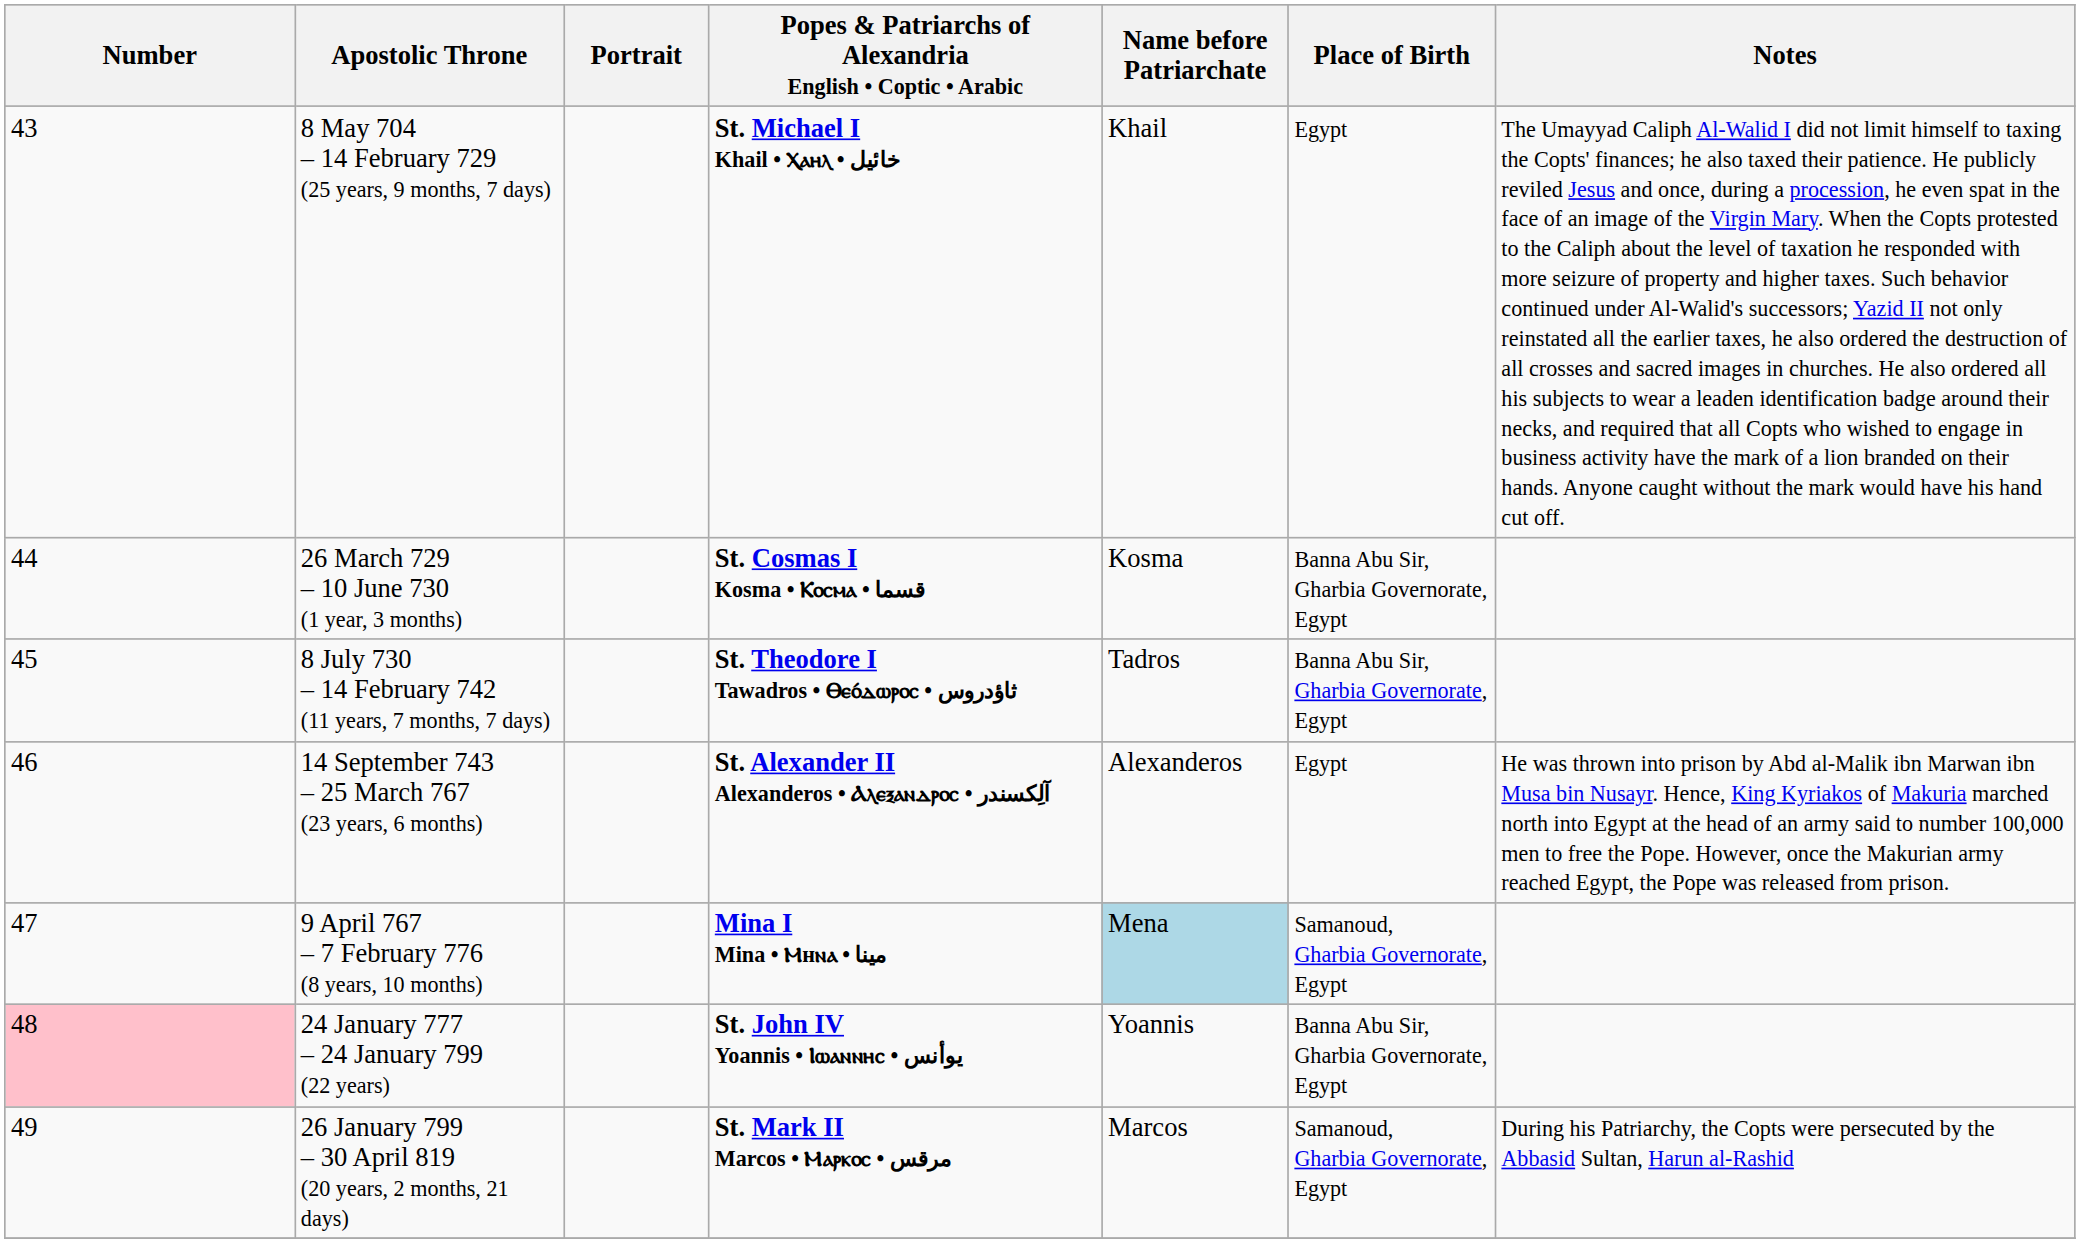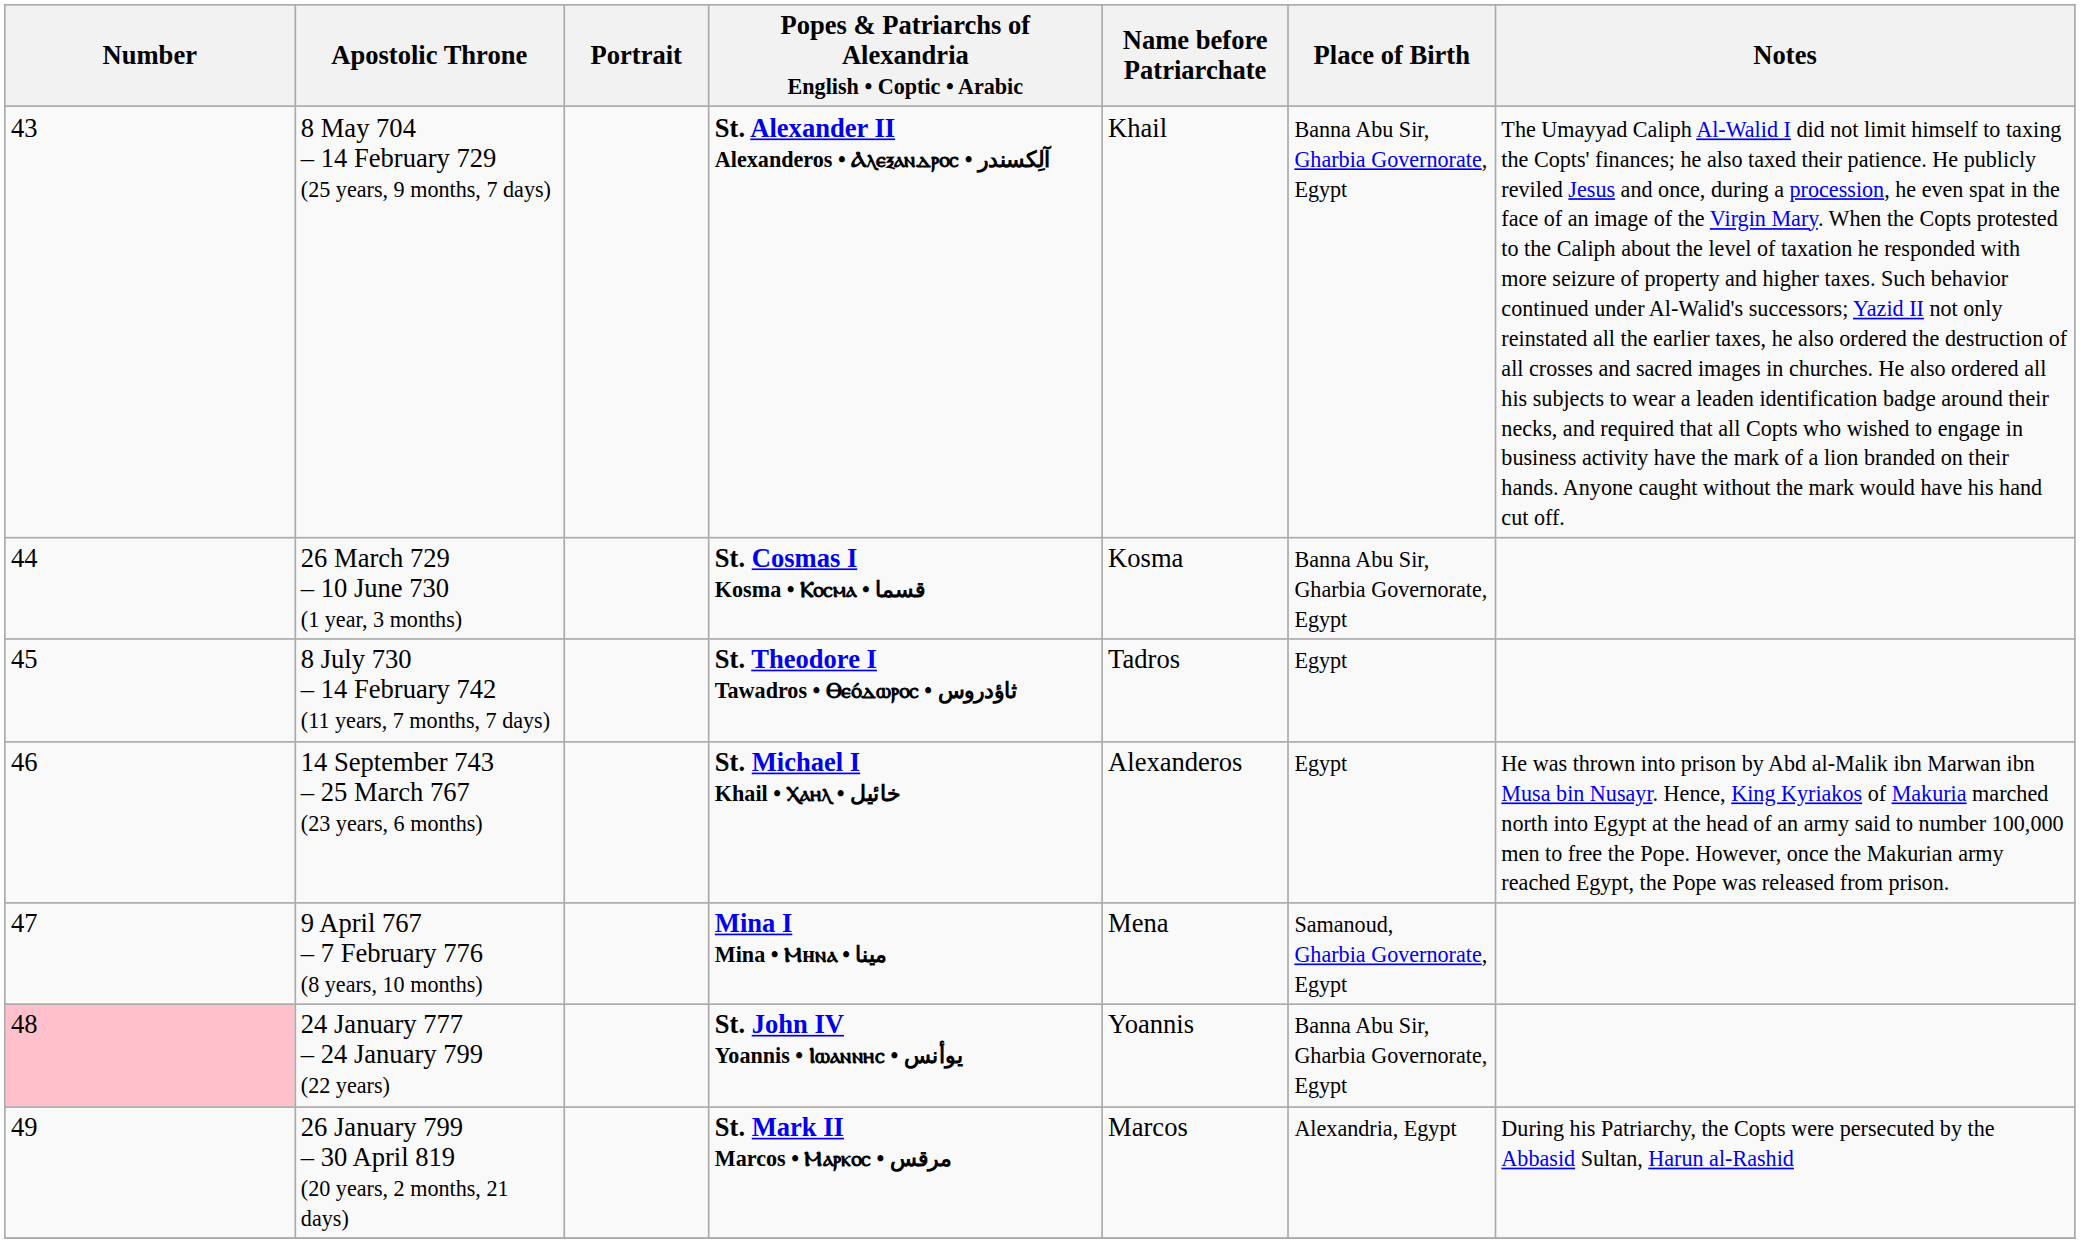 <table class="wikitable">
 <tr>
 <th>Number</th>
 <th style="width:13%;">Apostolic Throne</th>
 <th style="width:7%;">Portrait</th>
 <th style="width:19%;">Popes & Patriarchs of Alexandria<br><small>English • Coptic • Arabic</small></th>
 <th style="width:9%;">Name before Patriarchate</th>
 <th style="width:10%;">Place of Birth</th>
 <th style="width:28%;">Notes</th>
 </tr>
 <tr valign="top">
 <td>43</td>
 <td>8 May 704<br>– 14 February 729<br><small>(25 years, 9 months, 7 days)</small></td>
 <td></td>
-<td><strong>St. <a href='#'>Michael I</a></strong><br><small><strong>Khail • Ⲭⲁⲏⲗ • خائيل</strong></small></td>
+<td><strong>St. <a href='#'>Alexander II</a></strong><br><small><strong>Alexanderos • Ⲁⲗⲉⲝⲁⲛⲇⲣⲟⲥ • آلِكسندر</strong></small></td>
 <td>Khail</td>
-<td><small>Egypt</small></td>
+<td><small>Banna Abu Sir, <a href='#'>Gharbia Governorate</a>, Egypt</small></td>
 <td><small>The Umayyad Caliph <a href='#'>Al-Walid I</a> did not limit himself to taxing the Copts' finances; he also taxed their patience. He publicly reviled <a href='#'>Jesus</a> and once, during a <a href='#'>procession</a>, he even spat in the face of an image of the <a href='#'>Virgin Mary</a>. When the Copts protested to the Caliph about the level of taxation he responded with more seizure of property and higher taxes. Such behavior continued under Al-Walid's successors; <a href='#'>Yazid II</a> not only reinstated all the earlier taxes, he also ordered the destruction of all crosses and sacred images in churches. He also ordered all his subjects to wear a leaden identification badge around their necks, and required that all Copts who wished to engage in business activity have the mark of a lion branded on their hands. Anyone caught without the mark would have his hand cut off.</small></td>
 </tr>
 <tr valign="top">
 <td>44</td>
 <td>26 March 729<br>– 10 June 730<br><small>(1 year, 3 months)</small></td>
 <td></td>
 <td><strong>St. <a href='#'>Cosmas I</a></strong><br><small><strong>Kosma • Ⲕⲟⲥⲙⲁ • قسما</strong></small></td>
 <td>Kosma</td>
 <td><small>Banna Abu Sir,<br> Gharbia Governorate, Egypt</small></td>
 <td><small></small></td>
 </tr>
 <tr valign="top">
 <td>45</td>
 <td>8 July 730<br>– 14 February 742<br><small>(11 years, 7 months, 7 days)</small></td>
 <td></td>
 <td><strong>St. <a href='#'>Theodore I</a></strong><br><small><strong>Tawadros • Ⲑⲉⲟ́ⲇⲱⲣⲟⲥ • ثاؤدروس</strong></small></td>
 <td>Tadros</td>
-<td><small>Banna Abu Sir, <a href='#'>Gharbia Governorate</a>, Egypt</small></td>
+<td><small>Egypt</small></td>
 <td><small></small></td>
 </tr>
 <tr valign="top">
 <td>46</td>
 <td>14 September 743<br>– 25 March 767<br><small>(23 years, 6 months)</small></td>
 <td></td>
-<td><strong>St. <a href='#'>Alexander II</a></strong><br><small><strong>Alexanderos • Ⲁⲗⲉⲝⲁⲛⲇⲣⲟⲥ • آلِكسندر</strong></small></td>
+<td><strong>St. <a href='#'>Michael I</a></strong><br><small><strong>Khail • Ⲭⲁⲏⲗ • خائيل</strong></small></td>
 <td>Alexanderos</td>
 <td><small>Egypt</small></td>
 <td><small>He was thrown into prison by Abd al-Malik ibn Marwan ibn <a href='#'>Musa bin Nusayr</a>. Hence, <a href='#'>King Kyriakos</a> of <a href='#'>Makuria</a> marched north into Egypt at the head of an army said to number 100,000 men to free the Pope. However, once the Makurian army reached Egypt, the Pope was released from prison. </small></td>
 </tr>
 <tr valign="top">
 <td>47</td>
 <td>9 April 767<br>– 7 February 776<br><small>(8 years, 10 months)</small></td>
 <td></td>
 <td><strong><a href='#'>Mina I</a></strong><br><small><strong>Mina • Ⲙнⲛⲁ • مينا</strong><br></small></td>
-<td style="background: lightblue;">Mena</td>
+<td>Mena</td>
 <td><small>Samanoud,<br> <a href='#'>Gharbia Governorate</a>, Egypt</small></td>
 <td><small></small></td>
 </tr>
 <tr valign="top">
 <td style="background: pink;">48</td>
 <td>24 January 777<br>– 24 January 799<br><small>(22 years)</small></td>
 <td></td>
 <td><strong>St. <a href='#'>John IV</a></strong><br><small><strong>Yoannis • Ⲓⲱⲁⲛⲛⲏⲥ • يوأنس</strong></small></td>
 <td>Yoannis</td>
 <td><small>Banna Abu Sir,<br> Gharbia Governorate, Egypt</small></td>
 <td><small></small></td>
 </tr>
 <tr valign="top">
 <td>49</td>
 <td>26 January 799<br>– 30 April 819<br><small>(20 years, 2 months, 21 days)</small></td>
 <td></td>
 <td><strong>St. <a href='#'>Mark II</a></strong><br><small><strong>Marcos • Ⲙⲁⲣⲕⲟⲥ • مرقس</strong></small></td>
 <td>Marcos</td>
-<td><small>Samanoud,<br> <a href='#'>Gharbia Governorate</a>, Egypt</small></td>
+<td><small>Alexandria, Egypt</small></td>
 <td><small>During his Patriarchy, the Copts were persecuted by the <a href='#'>Abbasid</a> Sultan, <a href='#'>Harun al-Rashid</a></small></td>
 </tr>
 <tr valign="top">
 </tr>
 </table>
